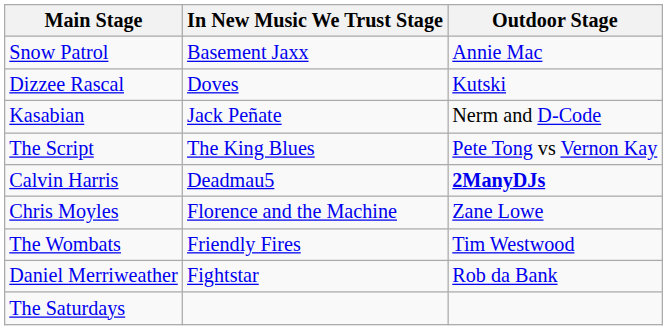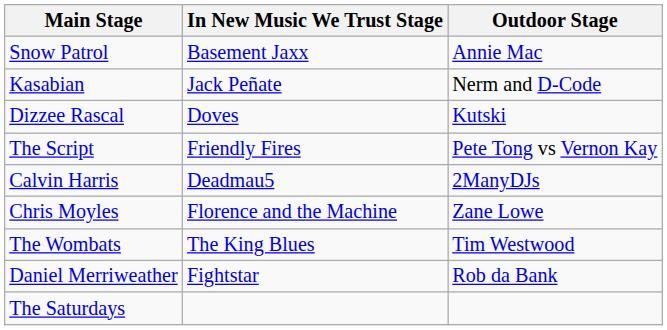 <table class="wikitable">
 <tr>
 <th>Main Stage</th>
 <th>In New Music We Trust Stage</th>
 <th>Outdoor Stage</th>
 </tr>
 <tr>
 <td><a href='#'>Snow Patrol</a></td>
 <td><a href='#'>Basement Jaxx</a></td>
 <td><a href='#'>Annie Mac</a></td>
 </tr>
 <tr>
+<td><a href='#'>Kasabian</a></td>
+<td><a href='#'>Jack Peñate</a></td>
+<td>Nerm and <a href='#'>D-Code</a></td>
+</tr>
+<tr>
 <td><a href='#'>Dizzee Rascal</a></td>
 <td><a href='#'>Doves</a></td>
 <td><a href='#'>Kutski</a></td>
 </tr>
 <tr>
-<td><a href='#'>Kasabian</a></td>
-<td><a href='#'>Jack Peñate</a></td>
-<td>Nerm and <a href='#'>D-Code</a></td>
-</tr>
-<tr>
 <td><a href='#'>The Script</a></td>
-<td><a href='#'>The King Blues</a></td>
+<td><a href='#'>Friendly Fires</a></td>
 <td><a href='#'>Pete Tong</a> vs <a href='#'>Vernon Kay</a></td>
 </tr>
 <tr>
 <td><a href='#'>Calvin Harris</a></td>
 <td><a href='#'>Deadmau5</a></td>
-<td><strong><a href='#'>2ManyDJs</a></strong></td>
+<td><a href='#'>2ManyDJs</a></td>
 </tr>
 <tr>
 <td><a href='#'>Chris Moyles</a></td>
 <td><a href='#'>Florence and the Machine</a></td>
 <td><a href='#'>Zane Lowe</a></td>
 </tr>
 <tr>
 <td><a href='#'>The Wombats</a></td>
-<td><a href='#'>Friendly Fires</a></td>
+<td><a href='#'>The King Blues</a></td>
 <td><a href='#'>Tim Westwood</a></td>
 </tr>
 <tr>
 <td><a href='#'>Daniel Merriweather</a></td>
 <td><a href='#'>Fightstar</a></td>
 <td><a href='#'>Rob da Bank</a></td>
 </tr>
 <tr>
 <td><a href='#'>The Saturdays</a></td>
 <td></td>
 </tr>
 </table>
